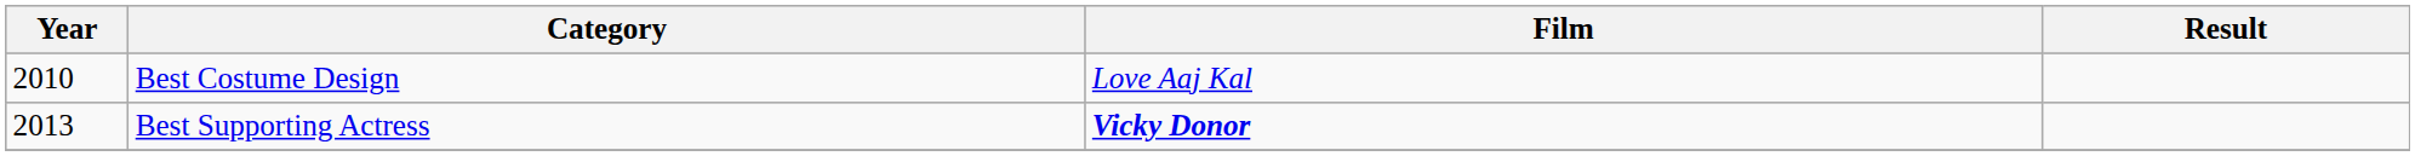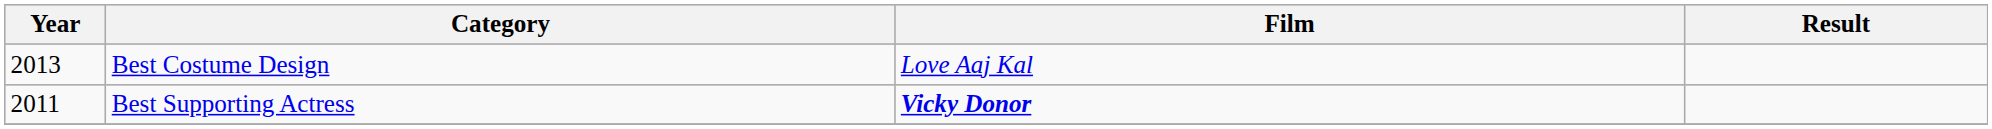 <table class="wikitable plainrowheaders" width="100%" "textcolor:#000;">
 <tr>
 <th scope="col" width=5%><strong>Year</strong></th>
 <th scope="col" width=39%><strong>Category</strong></th>
 <th scope="col" width=39%><strong>Film</strong></th>
 <th scope="col" width=15%><strong>Result</strong></th>
 </tr>
 <tr>
-<td>2010</td>
+<td>2013</td>
 <td><a href='#'>Best Costume Design</a></td>
 <td><a href='#'><em>Love Aaj Kal</em></a></td>
 <td></td>
 </tr>
 <tr>
-<td>2013</td>
+<td>2011</td>
 <td><a href='#'>Best Supporting Actress</a></td>
 <td><strong><em><a href='#'>Vicky Donor</a></em></strong></td>
 <td></td>
 </tr>
 <tr>
 </tr>
 </table>
